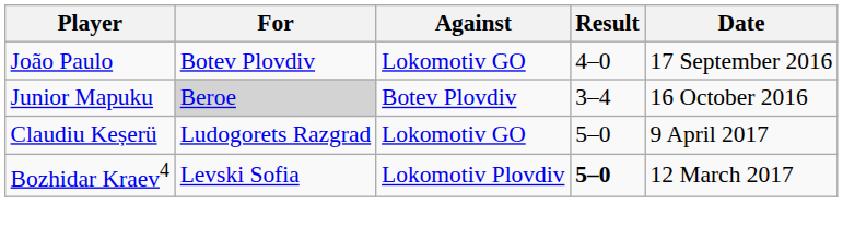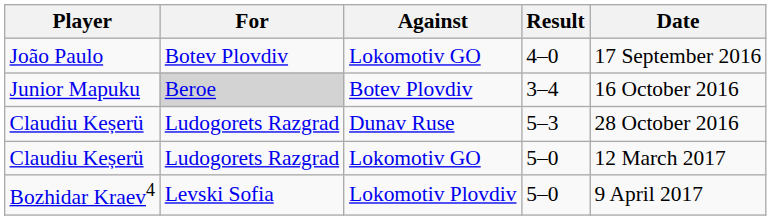 <table class="wikitable">
 <tr>
 <th>Player</th>
 <th>For</th>
 <th>Against</th>
 <th style="text-align:center;">Result</th>
 <th>Date</th>
 </tr>
 <tr>
 <td> <a href='#'>João Paulo</a></td>
 <td><a href='#'>Botev Plovdiv</a></td>
 <td><a href='#'>Lokomotiv GO</a></td>
 <td>4–0</td>
 <td>17 September 2016</td>
 </tr>
 <tr>
 <td> <a href='#'>Junior Mapuku</a></td>
 <td style="background: lightgrey;"><a href='#'>Beroe</a></td>
 <td><a href='#'>Botev Plovdiv</a></td>
 <td>3–4</td>
 <td>16 October 2016</td>
 </tr>
 <tr>
 <td> <a href='#'>Claudiu Keșerü</a></td>
 <td><a href='#'>Ludogorets Razgrad</a></td>
+<td><a href='#'>Dunav Ruse</a></td>
+<td>5–3</td>
+<td>28 October 2016</td>
+</tr>
+<tr>
+<td> <a href='#'>Claudiu Keșerü</a></td>
+<td><a href='#'>Ludogorets Razgrad</a></td>
 <td><a href='#'>Lokomotiv GO</a></td>
 <td>5–0</td>
-<td>9 April 2017</td>
+<td>12 March 2017</td>
 </tr>
 <tr>
 <td> <a href='#'>Bozhidar Kraev</a><sup>4</sup></td>
 <td><a href='#'>Levski Sofia</a></td>
 <td><a href='#'>Lokomotiv Plovdiv</a></td>
-<td><strong>5–0</strong></td>
-<td>12 March 2017</td>
+<td>5–0</td>
+<td>9 April 2017</td>
 </tr>
 </table>
